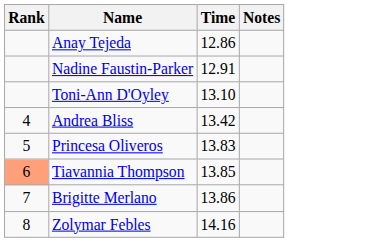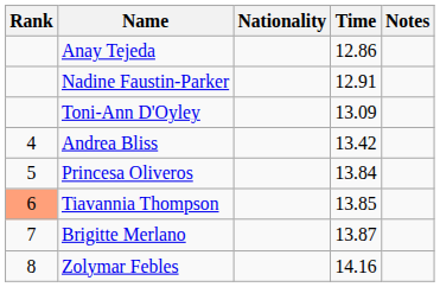 <table class="wikitable sortable" style="text-align:center;font-size:95%">
 <tr>
 <th>Rank</th>
 <th>Name</th>
+<th>Nationality</th>
 <th>Time</th>
 <th>Notes</th>
 </tr>
 <tr>
 <td></td>
 <td align=left><a href='#'>Anay Tejeda</a></td>
+<td align=left></td>
 <td>12.86</td>
 <td></td>
 </tr>
 <tr>
 <td></td>
 <td align=left><a href='#'>Nadine Faustin-Parker</a></td>
+<td align=left></td>
 <td>12.91</td>
 <td></td>
 </tr>
 <tr>
 <td></td>
 <td align=left><a href='#'>Toni-Ann D'Oyley</a></td>
-<td>13.10</td>
+<td align=left></td>
+<td>13.09</td>
 <td></td>
 </tr>
 <tr>
 <td>4</td>
 <td align=left><a href='#'>Andrea Bliss</a></td>
+<td align=left></td>
 <td>13.42</td>
 <td></td>
 </tr>
 <tr>
 <td>5</td>
 <td align=left><a href='#'>Princesa Oliveros</a></td>
-<td>13.83</td>
+<td align=left></td>
+<td>13.84</td>
 <td></td>
 </tr>
 <tr>
 <td style="background: lightsalmon;">6</td>
 <td align=left><a href='#'>Tiavannia Thompson</a></td>
+<td align=left></td>
 <td>13.85</td>
 <td></td>
 </tr>
 <tr>
 <td>7</td>
 <td align=left><a href='#'>Brigitte Merlano</a></td>
-<td>13.86</td>
+<td align=left></td>
+<td>13.87</td>
 <td></td>
 </tr>
 <tr>
 <td>8</td>
 <td align=left><a href='#'>Zolymar Febles</a></td>
+<td align=left></td>
 <td>14.16</td>
 <td></td>
 </tr>
 </table>
